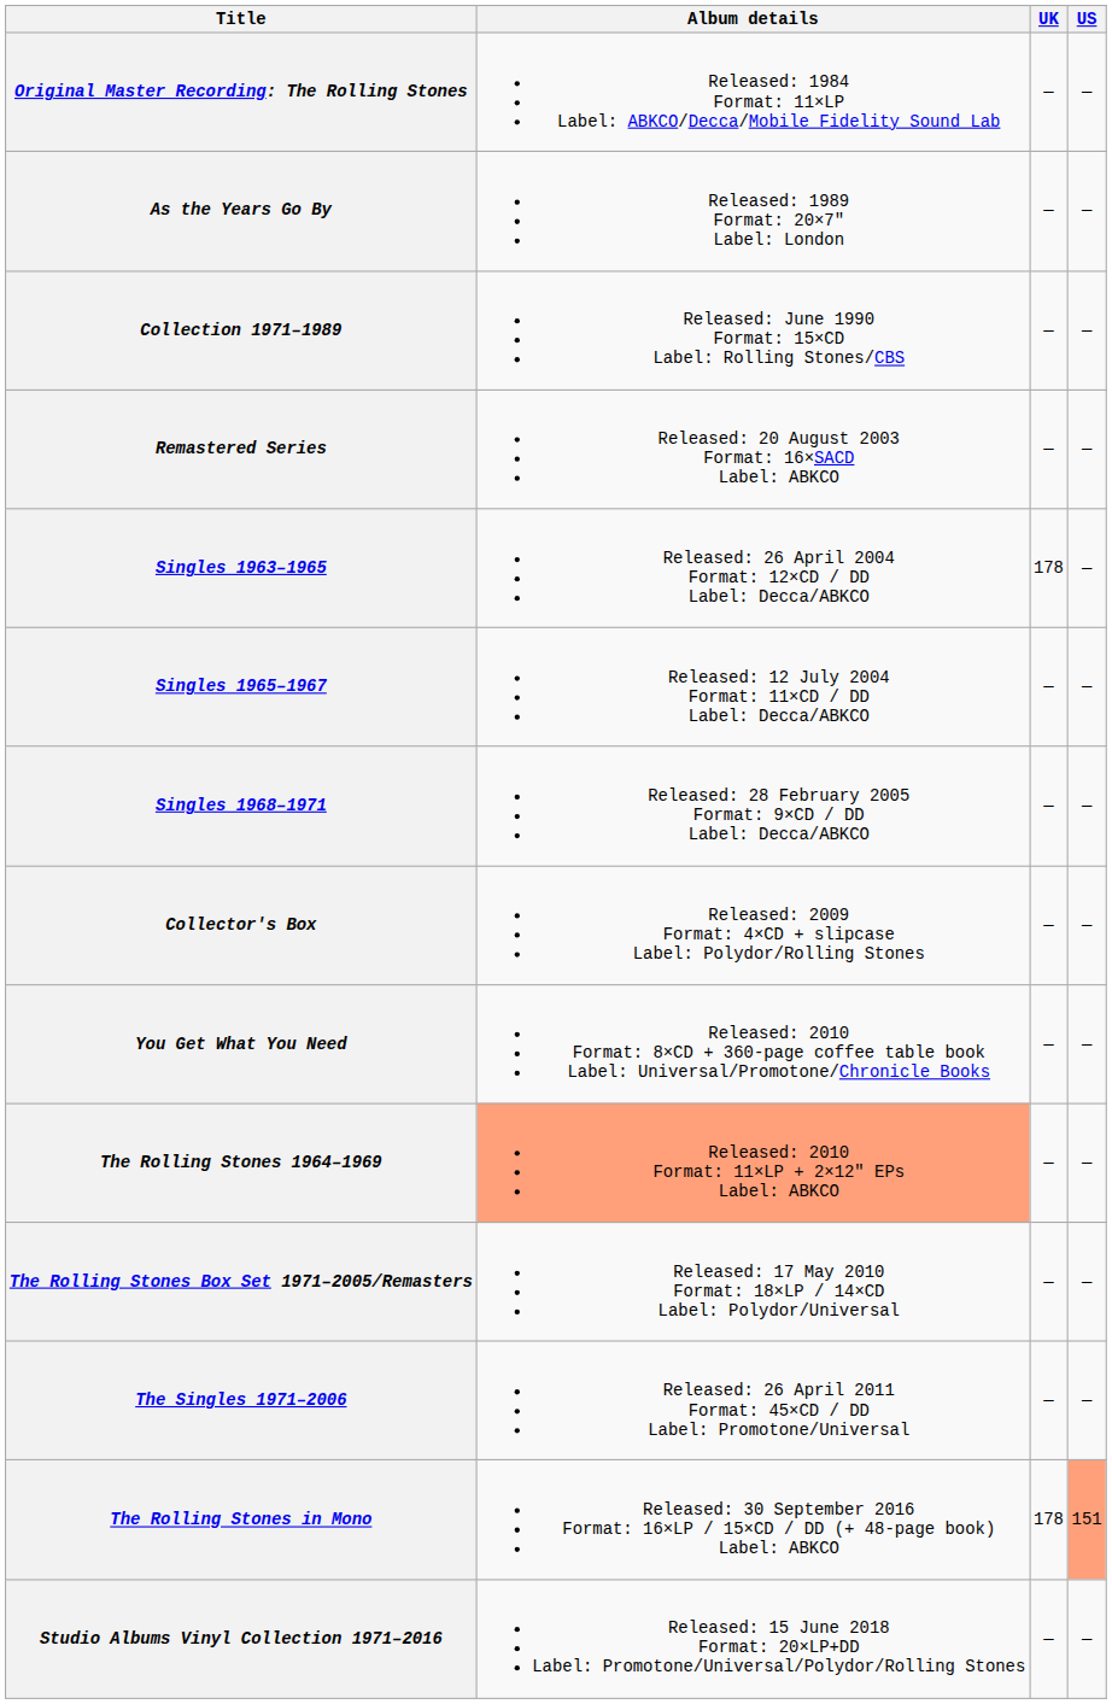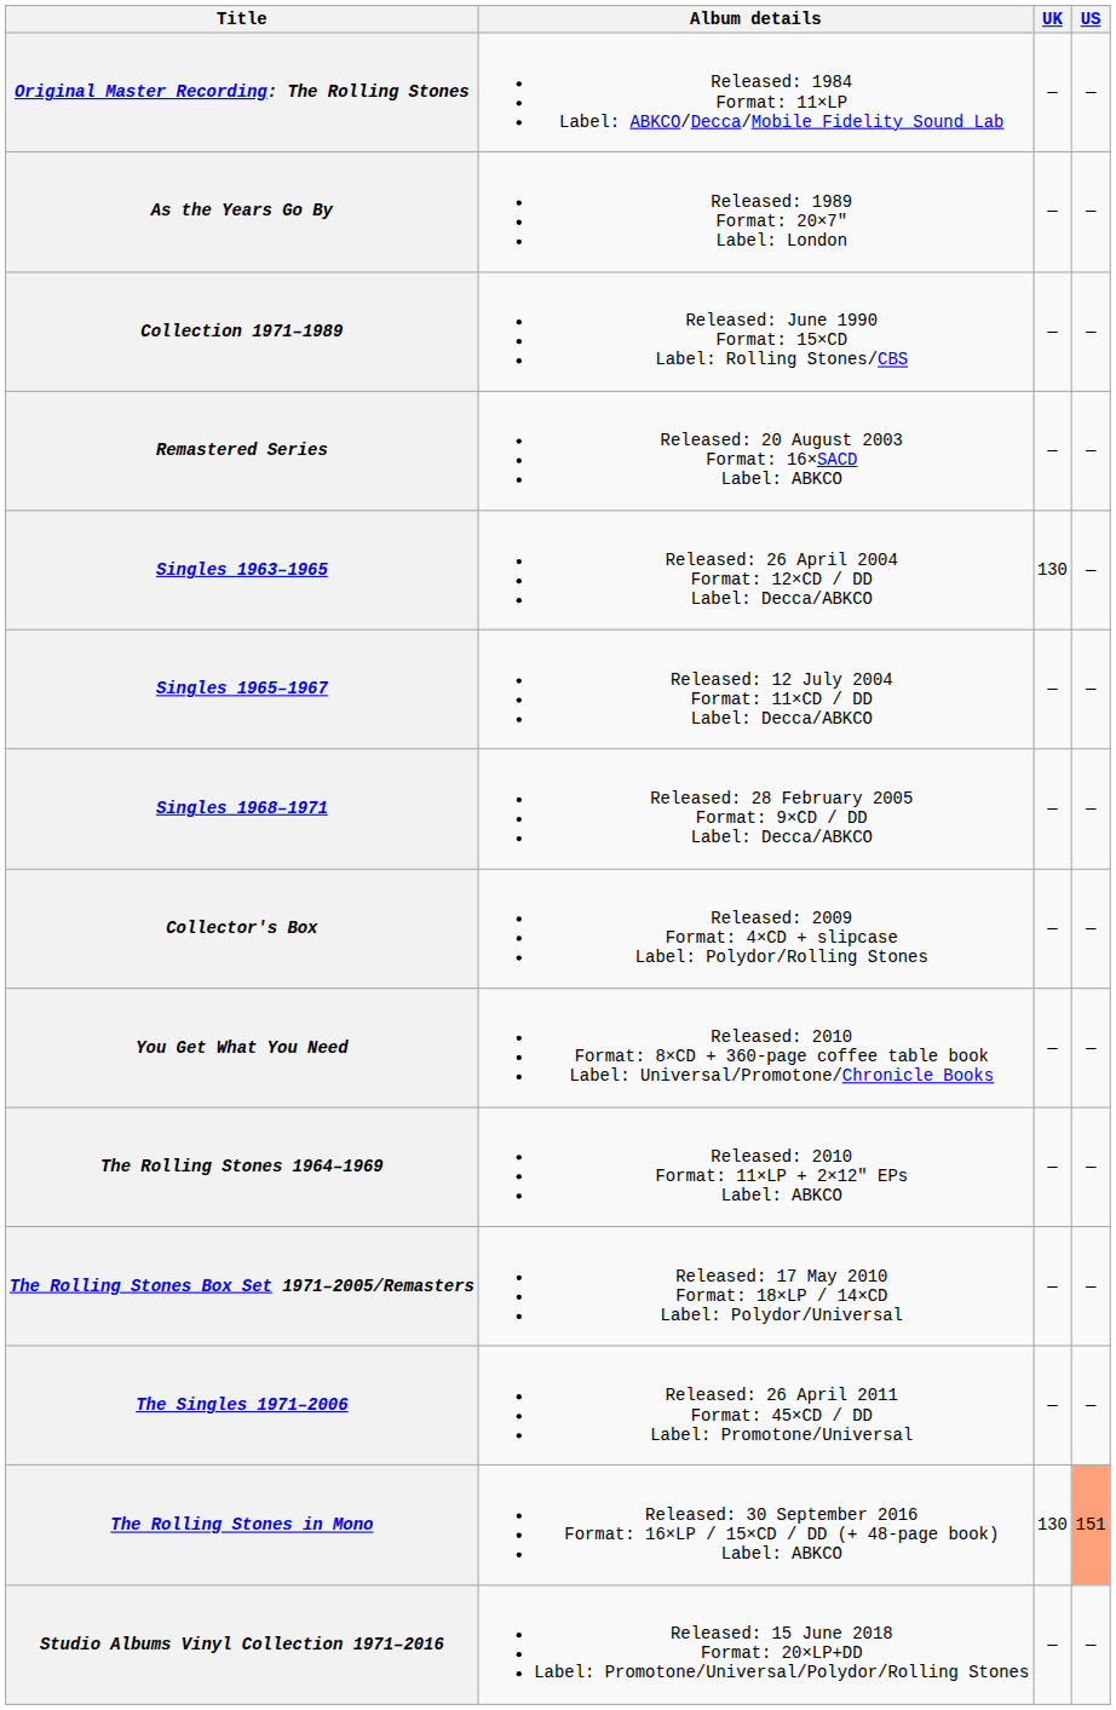 <table class="wikitable plainrowheaders" style="text-align:center;">
 <tr>
 <th scope="col">Title</th>
 <th scope="col">Album details</th>
 <th scope="col"><a href='#'>UK</a><br></th>
 <th scope="col"><a href='#'>US</a><br></th>
 </tr>
 <tr>
 <th scope="row"><em><a href='#'>Original Master Recording</a>: The Rolling Stones</em></th>
 <td><br><ul><li>Released: 1984</li><li>Format: 11×LP</li><li>Label: <a href='#'>ABKCO</a>/<a href='#'>Decca</a>/<a href='#'>Mobile Fidelity Sound Lab</a></li></ul></td>
 <td>—</td>
 <td>—</td>
 </tr>
 <tr>
 <th scope="row"><em>As the Years Go By</em></th>
 <td><br><ul><li>Released: 1989</li><li>Format: 20×7"</li><li>Label: London</li></ul></td>
 <td>—</td>
 <td>—</td>
 </tr>
 <tr>
 <th scope="row"><em>Collection 1971–1989</em></th>
 <td><br><ul><li>Released: June 1990</li><li>Format: 15×CD</li><li>Label: Rolling Stones/<a href='#'>CBS</a></li></ul></td>
 <td>—</td>
 <td>—</td>
 </tr>
 <tr>
 <th scope="row"><em>Remastered Series</em></th>
 <td><br><ul><li>Released: 20 August 2003</li><li>Format: 16×<a href='#'>SACD</a></li><li>Label: ABKCO</li></ul></td>
 <td>—</td>
 <td>—</td>
 </tr>
 <tr>
 <th scope="row"><em><a href='#'>Singles 1963–1965</a></em></th>
 <td><br><ul><li>Released: 26 April 2004</li><li>Format: 12×CD / DD</li><li>Label: Decca/ABKCO</li></ul></td>
-<td>178</td>
+<td>130</td>
 <td>—</td>
 </tr>
 <tr>
 <th scope="row"><em><a href='#'>Singles 1965–1967</a></em></th>
 <td><br><ul><li>Released: 12 July 2004</li><li>Format: 11×CD / DD</li><li>Label: Decca/ABKCO</li></ul></td>
 <td>—</td>
 <td>—</td>
 </tr>
 <tr>
 <th scope="row"><em><a href='#'>Singles 1968–1971</a></em></th>
 <td><br><ul><li>Released: 28 February 2005</li><li>Format: 9×CD / DD</li><li>Label: Decca/ABKCO</li></ul></td>
 <td>—</td>
 <td>—</td>
 </tr>
 <tr>
 <th scope="row"><em>Collector's Box</em></th>
 <td><br><ul><li>Released: 2009</li><li>Format: 4×CD + slipcase</li><li>Label: Polydor/Rolling Stones</li></ul></td>
 <td>—</td>
 <td>—</td>
 </tr>
 <tr>
 <th scope="row"><em>You Get What You Need</em></th>
 <td><br><ul><li>Released: 2010</li><li>Format: 8×CD + 360-page coffee table book</li><li>Label: Universal/Promotone/<a href='#'>Chronicle Books</a></li></ul></td>
 <td>—</td>
 <td>—</td>
 </tr>
 <tr>
 <th scope="row"><em>The Rolling Stones 1964–1969</em></th>
-<td style="background: lightsalmon;"><br><ul><li>Released: 2010</li><li>Format: 11×LP + 2×12" EPs</li><li>Label: ABKCO</li></ul></td>
+<td><br><ul><li>Released: 2010</li><li>Format: 11×LP + 2×12" EPs</li><li>Label: ABKCO</li></ul></td>
 <td>—</td>
 <td>—</td>
 </tr>
 <tr>
 <th scope="row"><em><a href='#'>The Rolling Stones Box Set</a> 1971–2005/Remasters</em></th>
 <td><br><ul><li>Released: 17 May 2010</li><li>Format: 18×LP / 14×CD</li><li>Label: Polydor/Universal</li></ul></td>
 <td>—</td>
 <td>—</td>
 </tr>
 <tr>
 <th scope="row"><em><a href='#'>The Singles 1971–2006</a></em></th>
 <td><br><ul><li>Released: 26 April 2011</li><li>Format: 45×CD / DD</li><li>Label: Promotone/Universal</li></ul></td>
 <td>—</td>
 <td>—</td>
 </tr>
 <tr>
 <th scope="row"><em><a href='#'>The Rolling Stones in Mono</a></em></th>
 <td><br><ul><li>Released: 30 September 2016</li><li>Format: 16×LP / 15×CD / DD (+ 48-page book)</li><li>Label: ABKCO</li></ul></td>
-<td>178</td>
+<td>130</td>
 <td style="background: lightsalmon;">151</td>
 </tr>
 <tr>
 <th scope="row"><em>Studio Albums Vinyl Collection 1971–2016</em></th>
 <td><br><ul><li>Released: 15 June 2018</li><li>Format: 20×LP+DD</li><li>Label: Promotone/Universal/Polydor/Rolling Stones</li></ul></td>
 <td>—</td>
 <td>—</td>
 </tr>
 </table>
